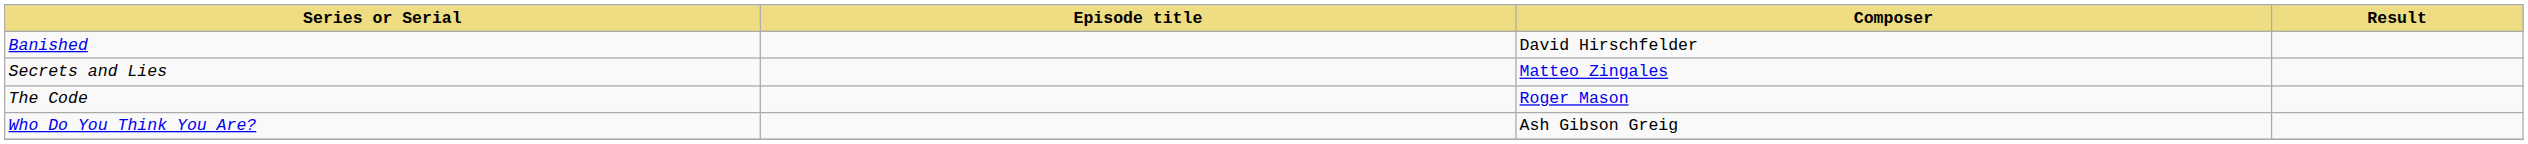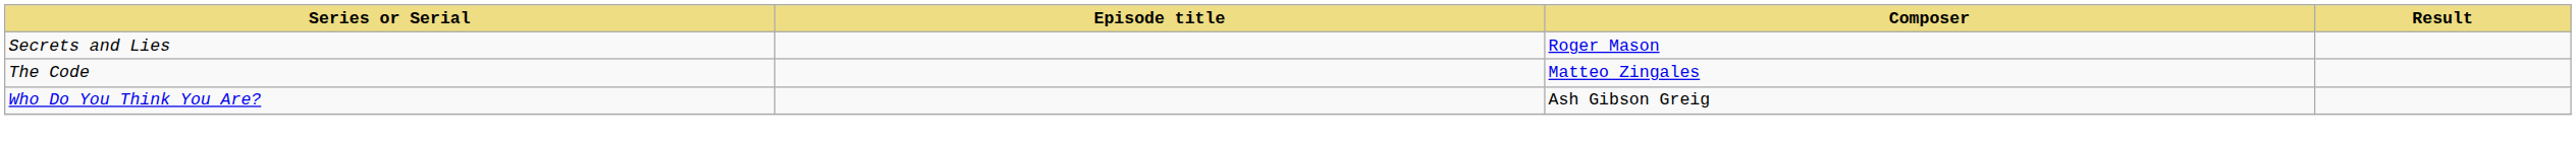 <table class="wikitable" width=100%>
 <tr>
 <th style="width:30%;background:#EEDD82;">Series or Serial</th>
 <th style="width:30%;background:#EEDD82;">Episode title</th>
 <th style="width:30%;background:#EEDD82;">Composer</th>
 <th style="width:10%;background:#EEDD82;">Result<br></th>
 </tr>
 <tr>
-<td><em><a href='#'>Banished</a></em></td>
-<td></td>
-<td>David Hirschfelder</td>
-<td></td>
-</tr>
-<tr>
 <td><em>Secrets and Lies</em></td>
 <td></td>
-<td><a href='#'>Matteo Zingales</a></td>
+<td><a href='#'>Roger Mason</a></td>
 <td></td>
 </tr>
 <tr>
 <td><em>The Code</em></td>
 <td></td>
-<td><a href='#'>Roger Mason</a></td>
+<td><a href='#'>Matteo Zingales</a></td>
 <td></td>
 </tr>
 <tr>
 <td><em><a href='#'>Who Do You Think You Are?</a></em></td>
 <td></td>
 <td>Ash Gibson Greig</td>
 <td></td>
 </tr>
 <tr>
 </tr>
 </table>
